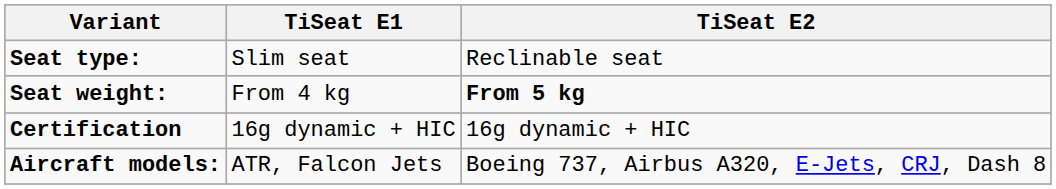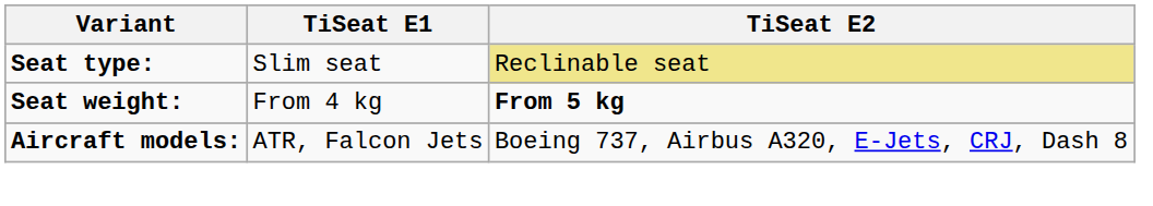 <table class="wikitable">
 <tr>
 <th>Variant</th>
 <th>TiSeat E1</th>
 <th>TiSeat E2</th>
 </tr>
 <tr>
 <td><strong>Seat type:</strong></td>
 <td>Slim seat</td>
-<td>Reclinable seat</td>
+<td style="background: khaki;">Reclinable seat</td>
 </tr>
 <tr>
 <td><strong>Seat weight:</strong></td>
 <td>From 4 kg</td>
 <td><strong>From 5 kg</strong></td>
 </tr>
 <tr>
-<td><strong>Certification</strong></td>
-<td>16g dynamic + HIC</td>
-<td>16g dynamic + HIC</td>
-</tr>
-<tr>
 <td><strong>Aircraft models:</strong></td>
 <td>ATR, Falcon Jets</td>
 <td>Boeing 737, Airbus A320, <a href='#'>E-Jets</a>, <a href='#'>CRJ</a>, Dash 8</td>
 </tr>
 </table>
